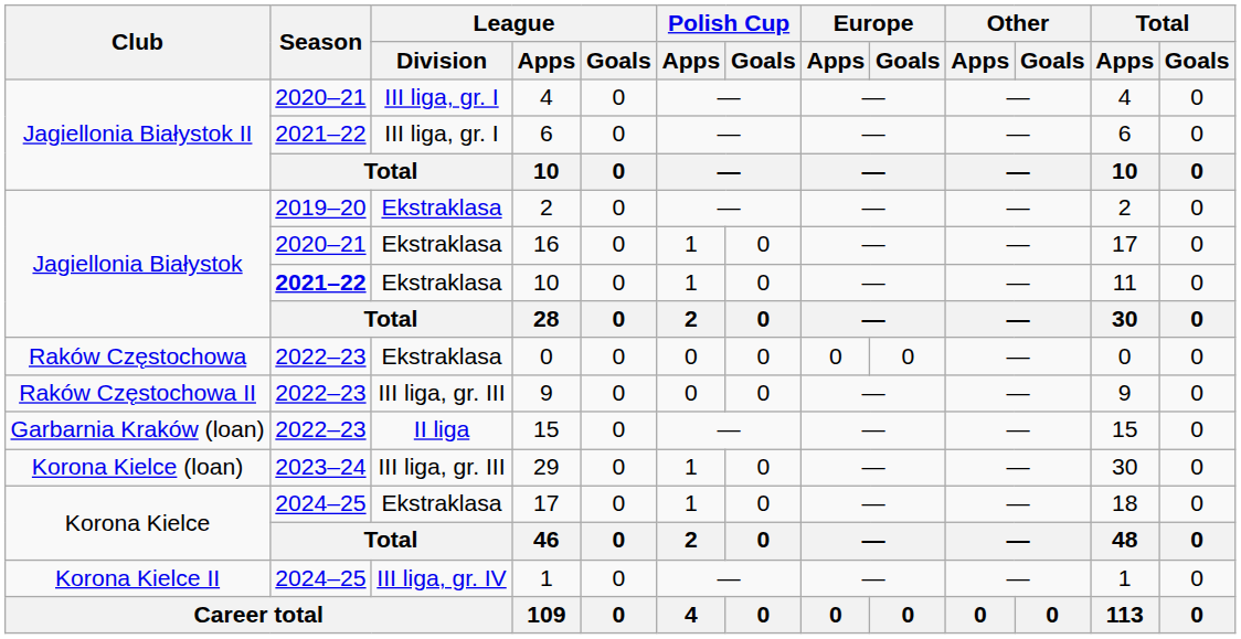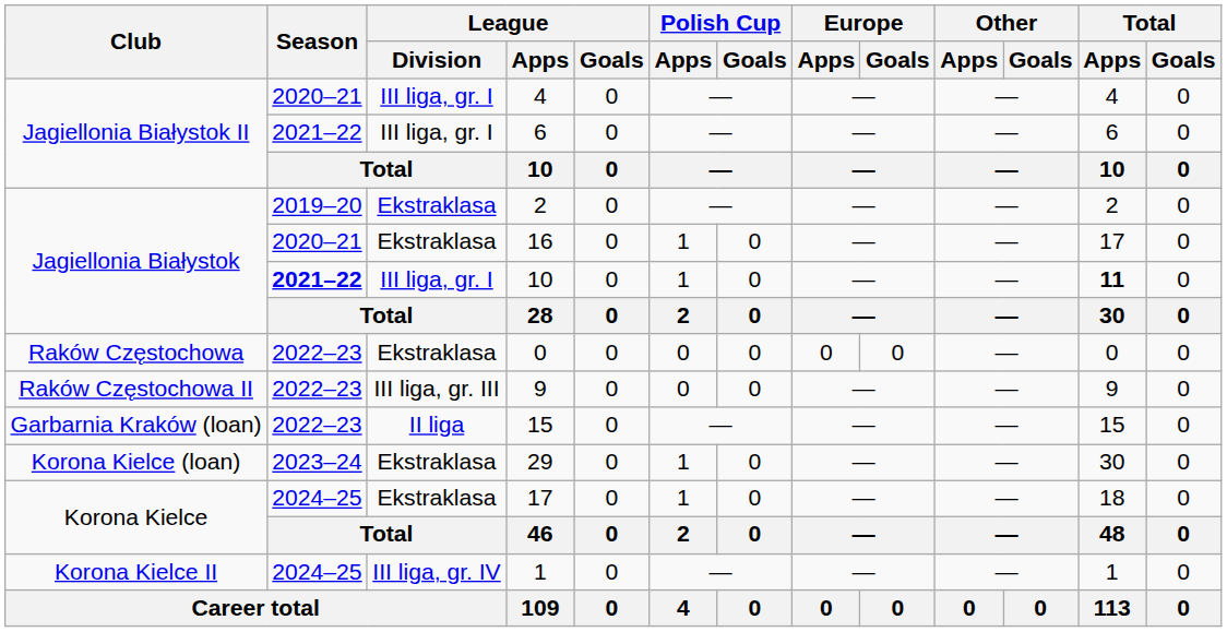 <table class="wikitable" style="text-align: center;">
 <tr>
 <th rowspan="2">Club</th>
 <th rowspan="2">Season</th>
 <th colspan="3">League</th>
 <th colspan="2"><a href='#'>Polish Cup</a></th>
 <th colspan="2">Europe</th>
 <th colspan="2">Other</th>
 <th colspan="2">Total</th>
 </tr>
 <tr>
 <th>Division</th>
 <th>Apps</th>
 <th>Goals</th>
 <th>Apps</th>
 <th>Goals</th>
 <th>Apps</th>
 <th>Goals</th>
 <th>Apps</th>
 <th>Goals</th>
 <th>Apps</th>
 <th>Goals</th>
 </tr>
 <tr>
 <td rowspan="3"><a href='#'>Jagiellonia Białystok II</a></td>
 <td><a href='#'>2020–21</a></td>
 <td><a href='#'>III liga, gr. I</a></td>
 <td>4</td>
 <td>0</td>
 <td colspan="2">—</td>
 <td colspan="2">—</td>
 <td colspan="2">—</td>
 <td>4</td>
 <td>0</td>
 </tr>
 <tr>
 <td><a href='#'>2021–22</a></td>
 <td>III liga, gr. I</td>
 <td>6</td>
 <td>0</td>
 <td colspan="2">—</td>
 <td colspan="2">—</td>
 <td colspan="2">—</td>
 <td>6</td>
 <td>0</td>
 </tr>
 <tr>
 <th colspan="2">Total</th>
 <th>10</th>
 <th>0</th>
 <th colspan="2">—</th>
 <th colspan="2">—</th>
 <th colspan="2">—</th>
 <th>10</th>
 <th>0</th>
 </tr>
 <tr>
 <td rowspan="4"><a href='#'>Jagiellonia Białystok</a></td>
 <td><a href='#'>2019–20</a></td>
 <td><a href='#'>Ekstraklasa</a></td>
 <td>2</td>
 <td>0</td>
 <td colspan="2">—</td>
 <td colspan="2">—</td>
 <td colspan="2">—</td>
 <td>2</td>
 <td>0</td>
 </tr>
 <tr>
 <td><a href='#'>2020–21</a></td>
 <td>Ekstraklasa</td>
 <td>16</td>
 <td>0</td>
 <td>1</td>
 <td>0</td>
 <td colspan="2">—</td>
 <td colspan="2">—</td>
 <td>17</td>
 <td>0</td>
 </tr>
 <tr>
 <td><strong><a href='#'>2021–22</a></strong></td>
-<td>Ekstraklasa</td>
+<td><a href='#'>III liga, gr. I</a></td>
 <td>10</td>
 <td>0</td>
 <td>1</td>
 <td>0</td>
 <td colspan="2">—</td>
 <td colspan="2">—</td>
-<td>11</td>
+<td><strong>11</strong></td>
 <td>0</td>
 </tr>
 <tr>
 <th colspan="2">Total</th>
 <th>28</th>
 <th>0</th>
 <th>2</th>
 <th>0</th>
 <th colspan="2">—</th>
 <th colspan="2">—</th>
 <th>30</th>
 <th>0</th>
 </tr>
 <tr>
 <td><a href='#'>Raków Częstochowa</a></td>
 <td><a href='#'>2022–23</a></td>
 <td>Ekstraklasa</td>
 <td>0</td>
 <td>0</td>
 <td>0</td>
 <td>0</td>
 <td>0</td>
 <td>0</td>
 <td colspan="2">—</td>
 <td>0</td>
 <td>0</td>
 </tr>
 <tr>
 <td><a href='#'>Raków Częstochowa II</a></td>
 <td><a href='#'>2022–23</a></td>
 <td>III liga, gr. III</td>
 <td>9</td>
 <td>0</td>
 <td>0</td>
 <td>0</td>
 <td colspan="2">—</td>
 <td colspan="2">—</td>
 <td>9</td>
 <td>0</td>
 </tr>
 <tr>
 <td><a href='#'>Garbarnia Kraków</a> (loan)</td>
 <td><a href='#'>2022–23</a></td>
 <td><a href='#'>II liga</a></td>
 <td>15</td>
 <td>0</td>
 <td colspan="2">—</td>
 <td colspan="2">—</td>
 <td colspan="2">—</td>
 <td>15</td>
 <td>0</td>
 </tr>
 <tr>
 <td><a href='#'>Korona Kielce</a> (loan)</td>
 <td><a href='#'>2023–24</a></td>
-<td>III liga, gr. III</td>
+<td>Ekstraklasa</td>
 <td>29</td>
 <td>0</td>
 <td>1</td>
 <td>0</td>
 <td colspan="2">—</td>
 <td colspan="2">—</td>
 <td>30</td>
 <td>0</td>
 </tr>
 <tr>
 <td rowspan="2">Korona Kielce</td>
 <td><a href='#'>2024–25</a></td>
 <td>Ekstraklasa</td>
 <td>17</td>
 <td>0</td>
 <td>1</td>
 <td>0</td>
 <td colspan="2">—</td>
 <td colspan="2">—</td>
 <td>18</td>
 <td>0</td>
 </tr>
 <tr>
 <th colspan="2">Total</th>
 <th>46</th>
 <th>0</th>
 <th>2</th>
 <th>0</th>
 <th colspan="2">—</th>
 <th colspan="2">—</th>
 <th>48</th>
 <th>0</th>
 </tr>
 <tr>
 <td><a href='#'>Korona Kielce II</a></td>
 <td><a href='#'>2024–25</a></td>
 <td><a href='#'>III liga, gr. IV</a></td>
 <td>1</td>
 <td>0</td>
 <td colspan="2">—</td>
 <td colspan="2">—</td>
 <td colspan="2">—</td>
 <td>1</td>
 <td>0</td>
 </tr>
 <tr>
 <th colspan="3">Career total</th>
 <th>109</th>
 <th>0</th>
 <th>4</th>
 <th>0</th>
 <th>0</th>
 <th>0</th>
 <th>0</th>
 <th>0</th>
 <th>113</th>
 <th>0</th>
 </tr>
 </table>
